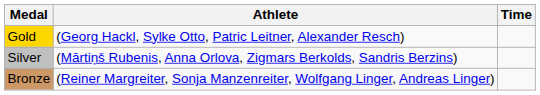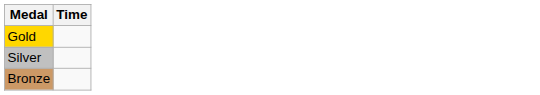 <table class="wikitable">
 <tr>
 <th>Medal</th>
-<th>Athlete</th>
 <th>Time</th>
 </tr>
 <tr>
 <td bgcolor="gold">Gold</td>
-<td> (<a href='#'>Georg Hackl</a>, <a href='#'>Sylke Otto</a>, <a href='#'>Patric Leitner</a>, <a href='#'>Alexander Resch</a>)</td>
 <td></td>
 </tr>
 <tr>
 <td bgcolor="silver">Silver</td>
-<td> (<a href='#'>Mārtiņš Rubenis</a>, <a href='#'>Anna Orlova</a>, <a href='#'>Zigmars Berkolds</a>, <a href='#'>Sandris Berzins</a>)</td>
 <td></td>
 </tr>
 <tr>
 <td bgcolor="CC9966">Bronze</td>
-<td> (<a href='#'>Reiner Margreiter</a>, <a href='#'>Sonja Manzenreiter</a>, <a href='#'>Wolfgang Linger</a>, <a href='#'>Andreas Linger</a>)</td>
 <td></td>
 </tr>
 </table>
